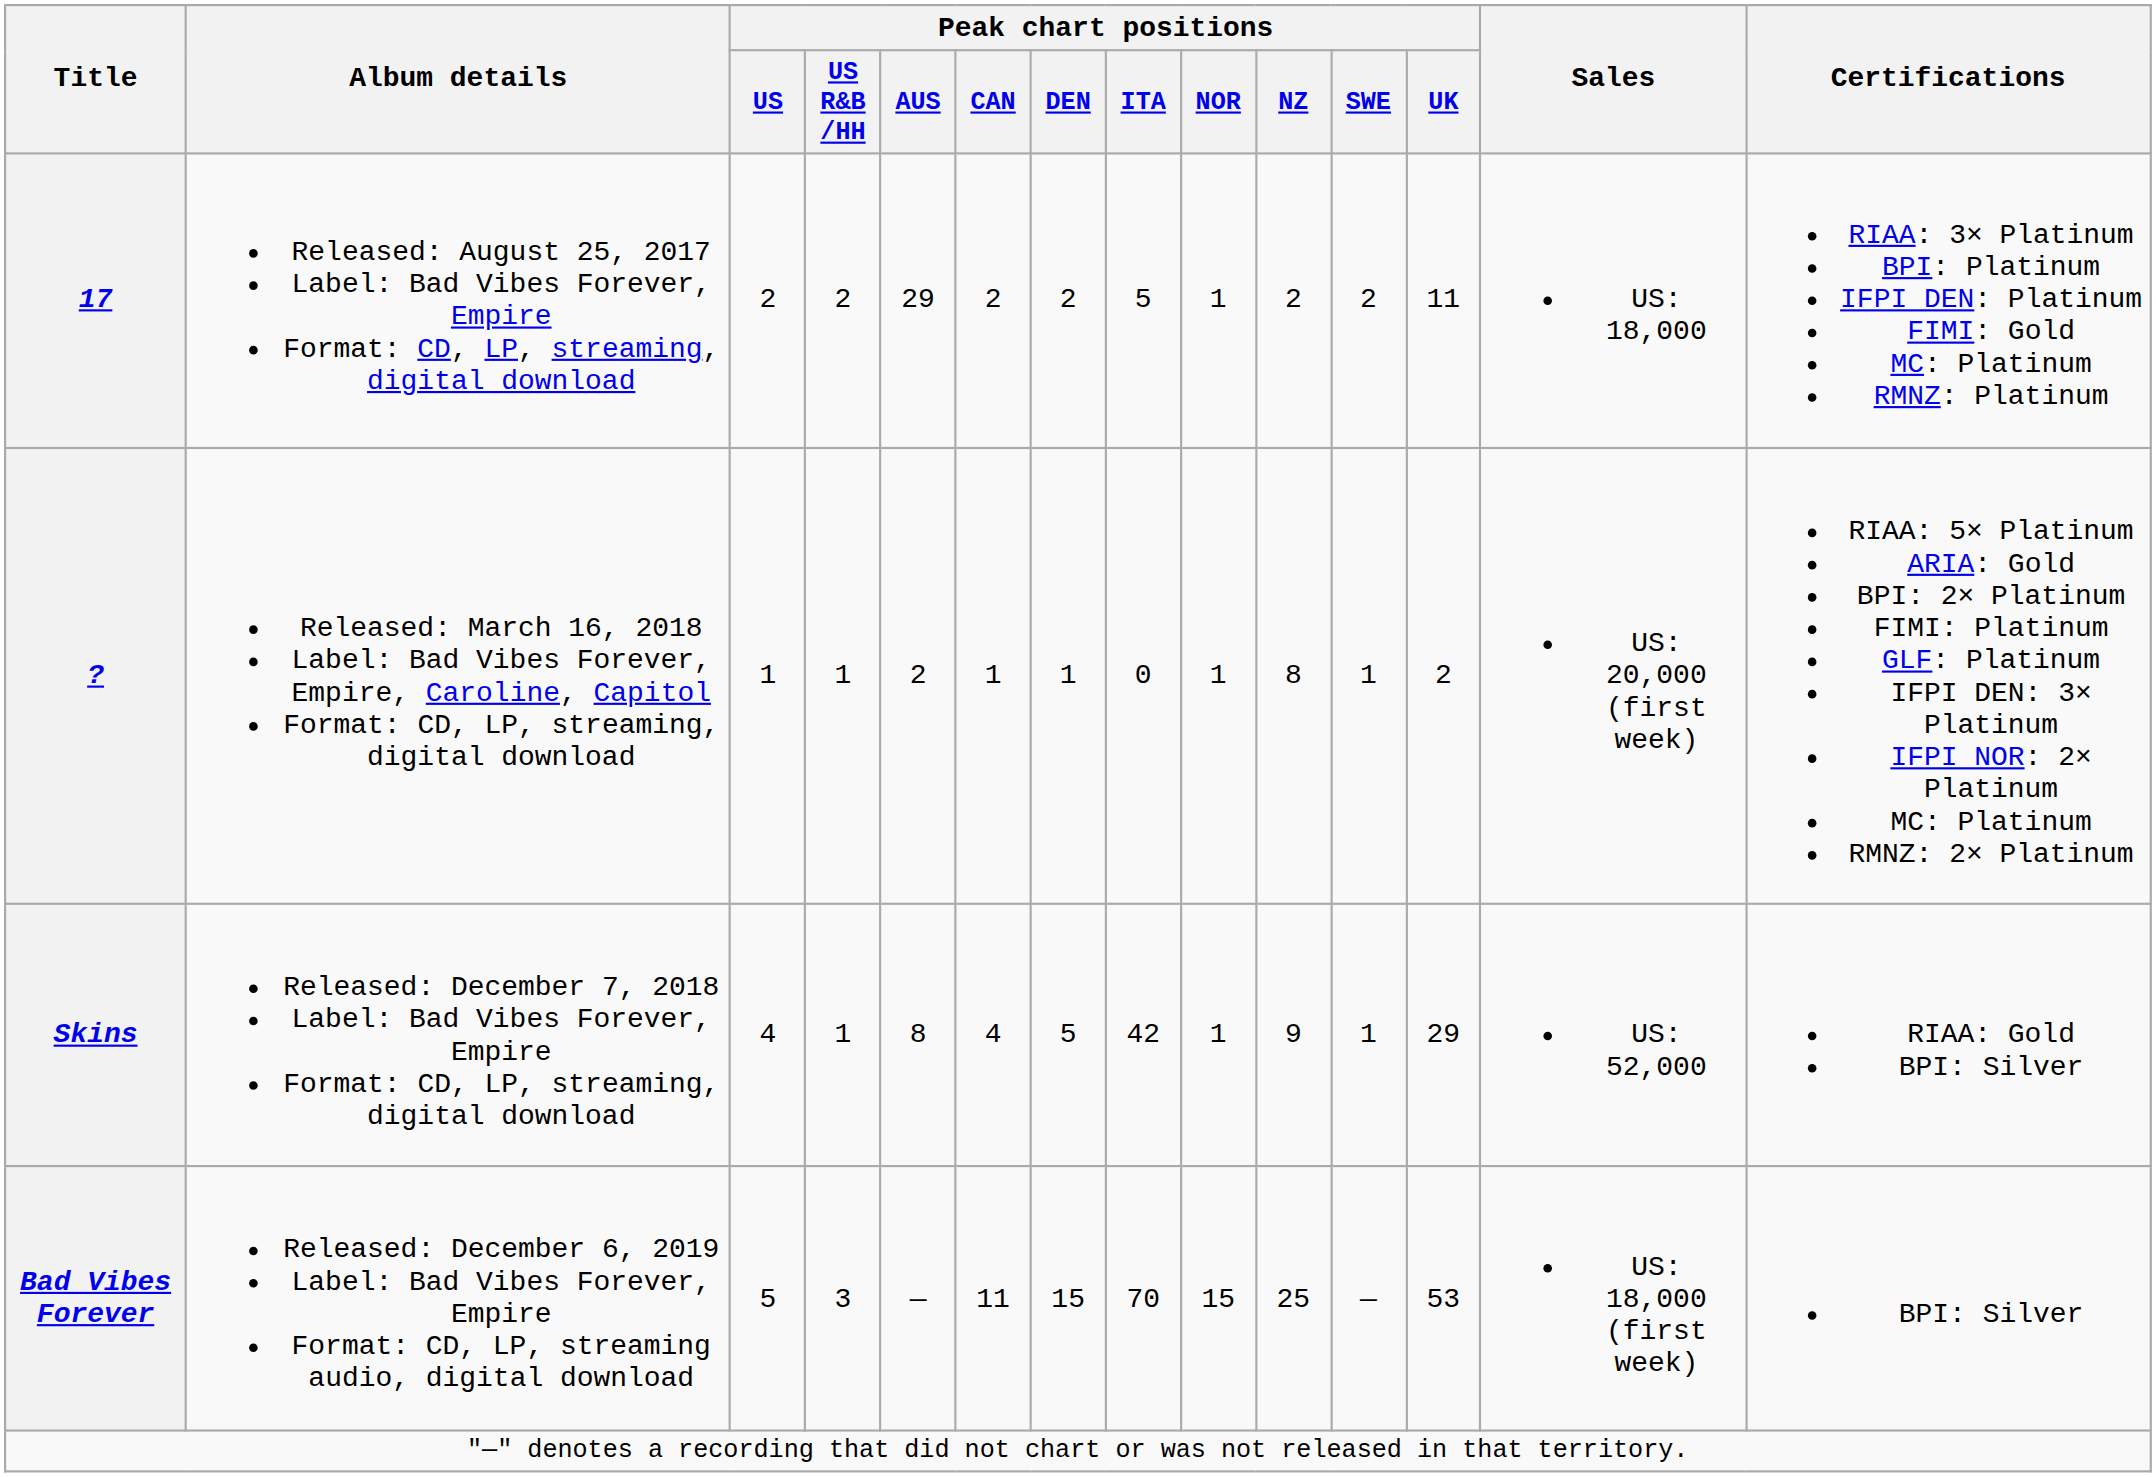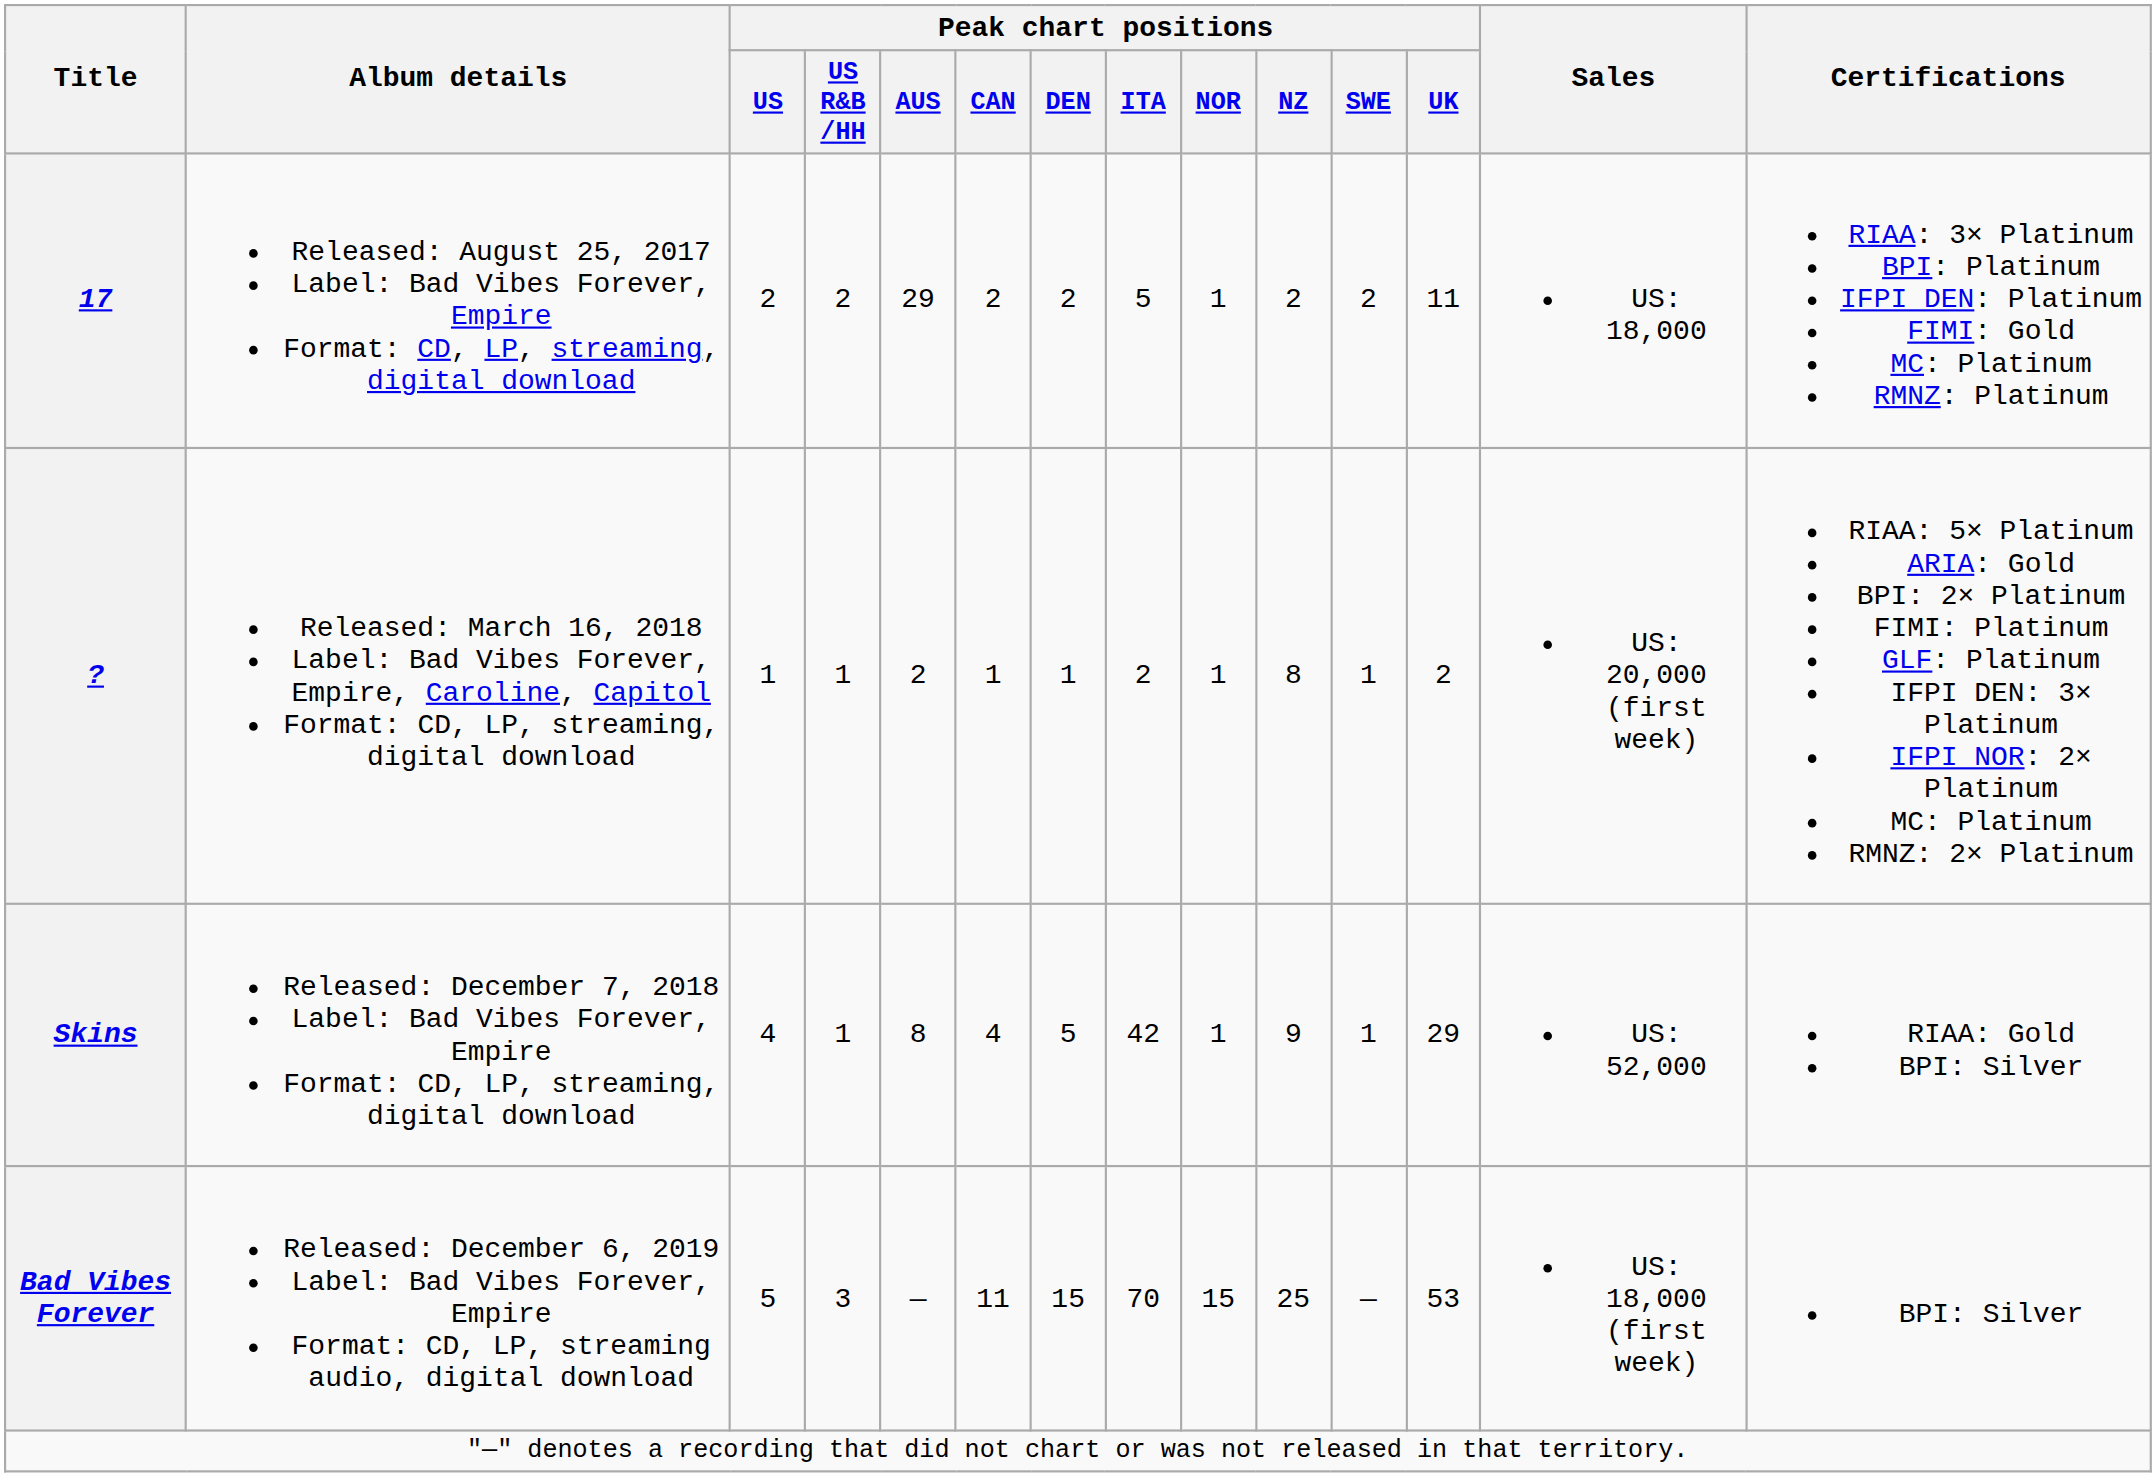 <table class="wikitable plainrowheaders" style="text-align:center;">
 <tr>
 <th scope="col" rowspan="2" style="width:6em;">Title</th>
 <th scope="col" rowspan="2" style="width:19em;">Album details</th>
 <th scope="col" colspan="10">Peak chart positions</th>
 <th scope="col" rowspan="2" style="width:9em;">Sales</th>
 <th scope="col" rowspan="2" style="width:14em;">Certifications</th>
 </tr>
 <tr>
 <th scope="col" style="width:2.5em;font-size:90%;"><a href='#'>US</a><br></th>
 <th scope="col" style="width:2.5em;font-size:90%;"><a href='#'>US<br>R&B<br>/HH</a><br></th>
 <th scope="col" style="width:2.5em;font-size:90%;"><a href='#'>AUS</a><br></th>
 <th scope="col" style="width:2.5em;font-size:90%;"><a href='#'>CAN</a><br></th>
 <th scope="col" style="width:2.5em;font-size:90%;"><a href='#'>DEN</a><br></th>
 <th scope="col" style="width:2.5em;font-size:90%;"><a href='#'>ITA</a><br></th>
 <th scope="col" style="width:2.5em;font-size:90%;"><a href='#'>NOR</a><br></th>
 <th scope="col" style="width:2.5em;font-size:90%;"><a href='#'>NZ</a><br></th>
 <th scope="col" style="width:2.5em;font-size:90%;"><a href='#'>SWE</a><br></th>
 <th scope="col" style="width:2.5em;font-size:90%;"><a href='#'>UK</a><br></th>
 </tr>
 <tr>
 <th scope="row"><em><a href='#'>17</a></em></th>
 <td><br><ul><li>Released: August 25, 2017</li><li>Label: Bad Vibes Forever, <a href='#'>Empire</a></li><li>Format: <a href='#'>CD</a>, <a href='#'>LP</a>, <a href='#'>streaming</a>, <a href='#'>digital download</a></li></ul></td>
 <td>2</td>
 <td>2</td>
 <td>29</td>
 <td>2</td>
 <td>2</td>
 <td>5</td>
 <td>1</td>
 <td>2</td>
 <td>2</td>
 <td>11</td>
 <td><br><ul><li>US: 18,000</li></ul></td>
 <td><br><ul><li><a href='#'>RIAA</a>: 3× Platinum</li><li><a href='#'>BPI</a>: Platinum</li><li><a href='#'>IFPI DEN</a>: Platinum</li><li><a href='#'>FIMI</a>: Gold</li><li><a href='#'>MC</a>: Platinum</li><li><a href='#'>RMNZ</a>: Platinum</li></ul></td>
 </tr>
 <tr>
 <th scope="row"><em><a href='#'>?</a></em></th>
 <td><br><ul><li>Released: March 16, 2018</li><li>Label: Bad Vibes Forever, Empire, <a href='#'>Caroline</a>, <a href='#'>Capitol</a></li><li>Format:  CD, LP, streaming, digital download</li></ul></td>
 <td>1</td>
 <td>1</td>
 <td>2</td>
 <td>1</td>
 <td>1</td>
-<td>0</td>
+<td>2</td>
 <td>1</td>
 <td>8</td>
 <td>1</td>
 <td>2</td>
 <td><br><ul><li>US: 20,000<br>(first week)</li></ul></td>
 <td><br><ul><li>RIAA: 5× Platinum</li><li><a href='#'>ARIA</a>: Gold</li><li>BPI: 2× Platinum</li><li>FIMI: Platinum</li><li><a href='#'>GLF</a>: Platinum</li><li>IFPI DEN: 3× Platinum</li><li><a href='#'>IFPI NOR</a>: 2× Platinum</li><li>MC: Platinum</li><li>RMNZ: 2× Platinum</li></ul></td>
 </tr>
 <tr>
 <th scope="row"><em><a href='#'>Skins</a></em></th>
 <td><br><ul><li>Released: December 7, 2018</li><li>Label: Bad Vibes Forever, Empire</li><li>Format: CD, LP, streaming, digital download</li></ul></td>
 <td>4</td>
 <td>1</td>
 <td>8</td>
 <td>4</td>
 <td>5</td>
 <td>42</td>
 <td>1</td>
 <td>9</td>
 <td>1</td>
 <td>29</td>
 <td><br><ul><li>US: 52,000</li></ul></td>
 <td><br><ul><li>RIAA: Gold</li><li>BPI: Silver</li></ul></td>
 </tr>
 <tr>
 <th scope="row"><em><a href='#'>Bad Vibes Forever</a></em></th>
 <td><br><ul><li>Released: December 6, 2019</li><li>Label: Bad Vibes Forever, Empire</li><li>Format: CD, LP, streaming audio, digital download</li></ul></td>
 <td>5</td>
 <td>3</td>
 <td>—</td>
 <td>11</td>
 <td>15</td>
 <td>70</td>
 <td>15</td>
 <td>25</td>
 <td>—</td>
 <td>53</td>
 <td><br><ul><li>US: 18,000<br>(first week)</li></ul></td>
 <td><br><ul><li>BPI: Silver</li></ul></td>
 </tr>
 <tr>
 <td colspan="14" style="font-size:90%">"—" denotes a recording that did not chart or was not released in that territory.</td>
 </tr>
 </table>
